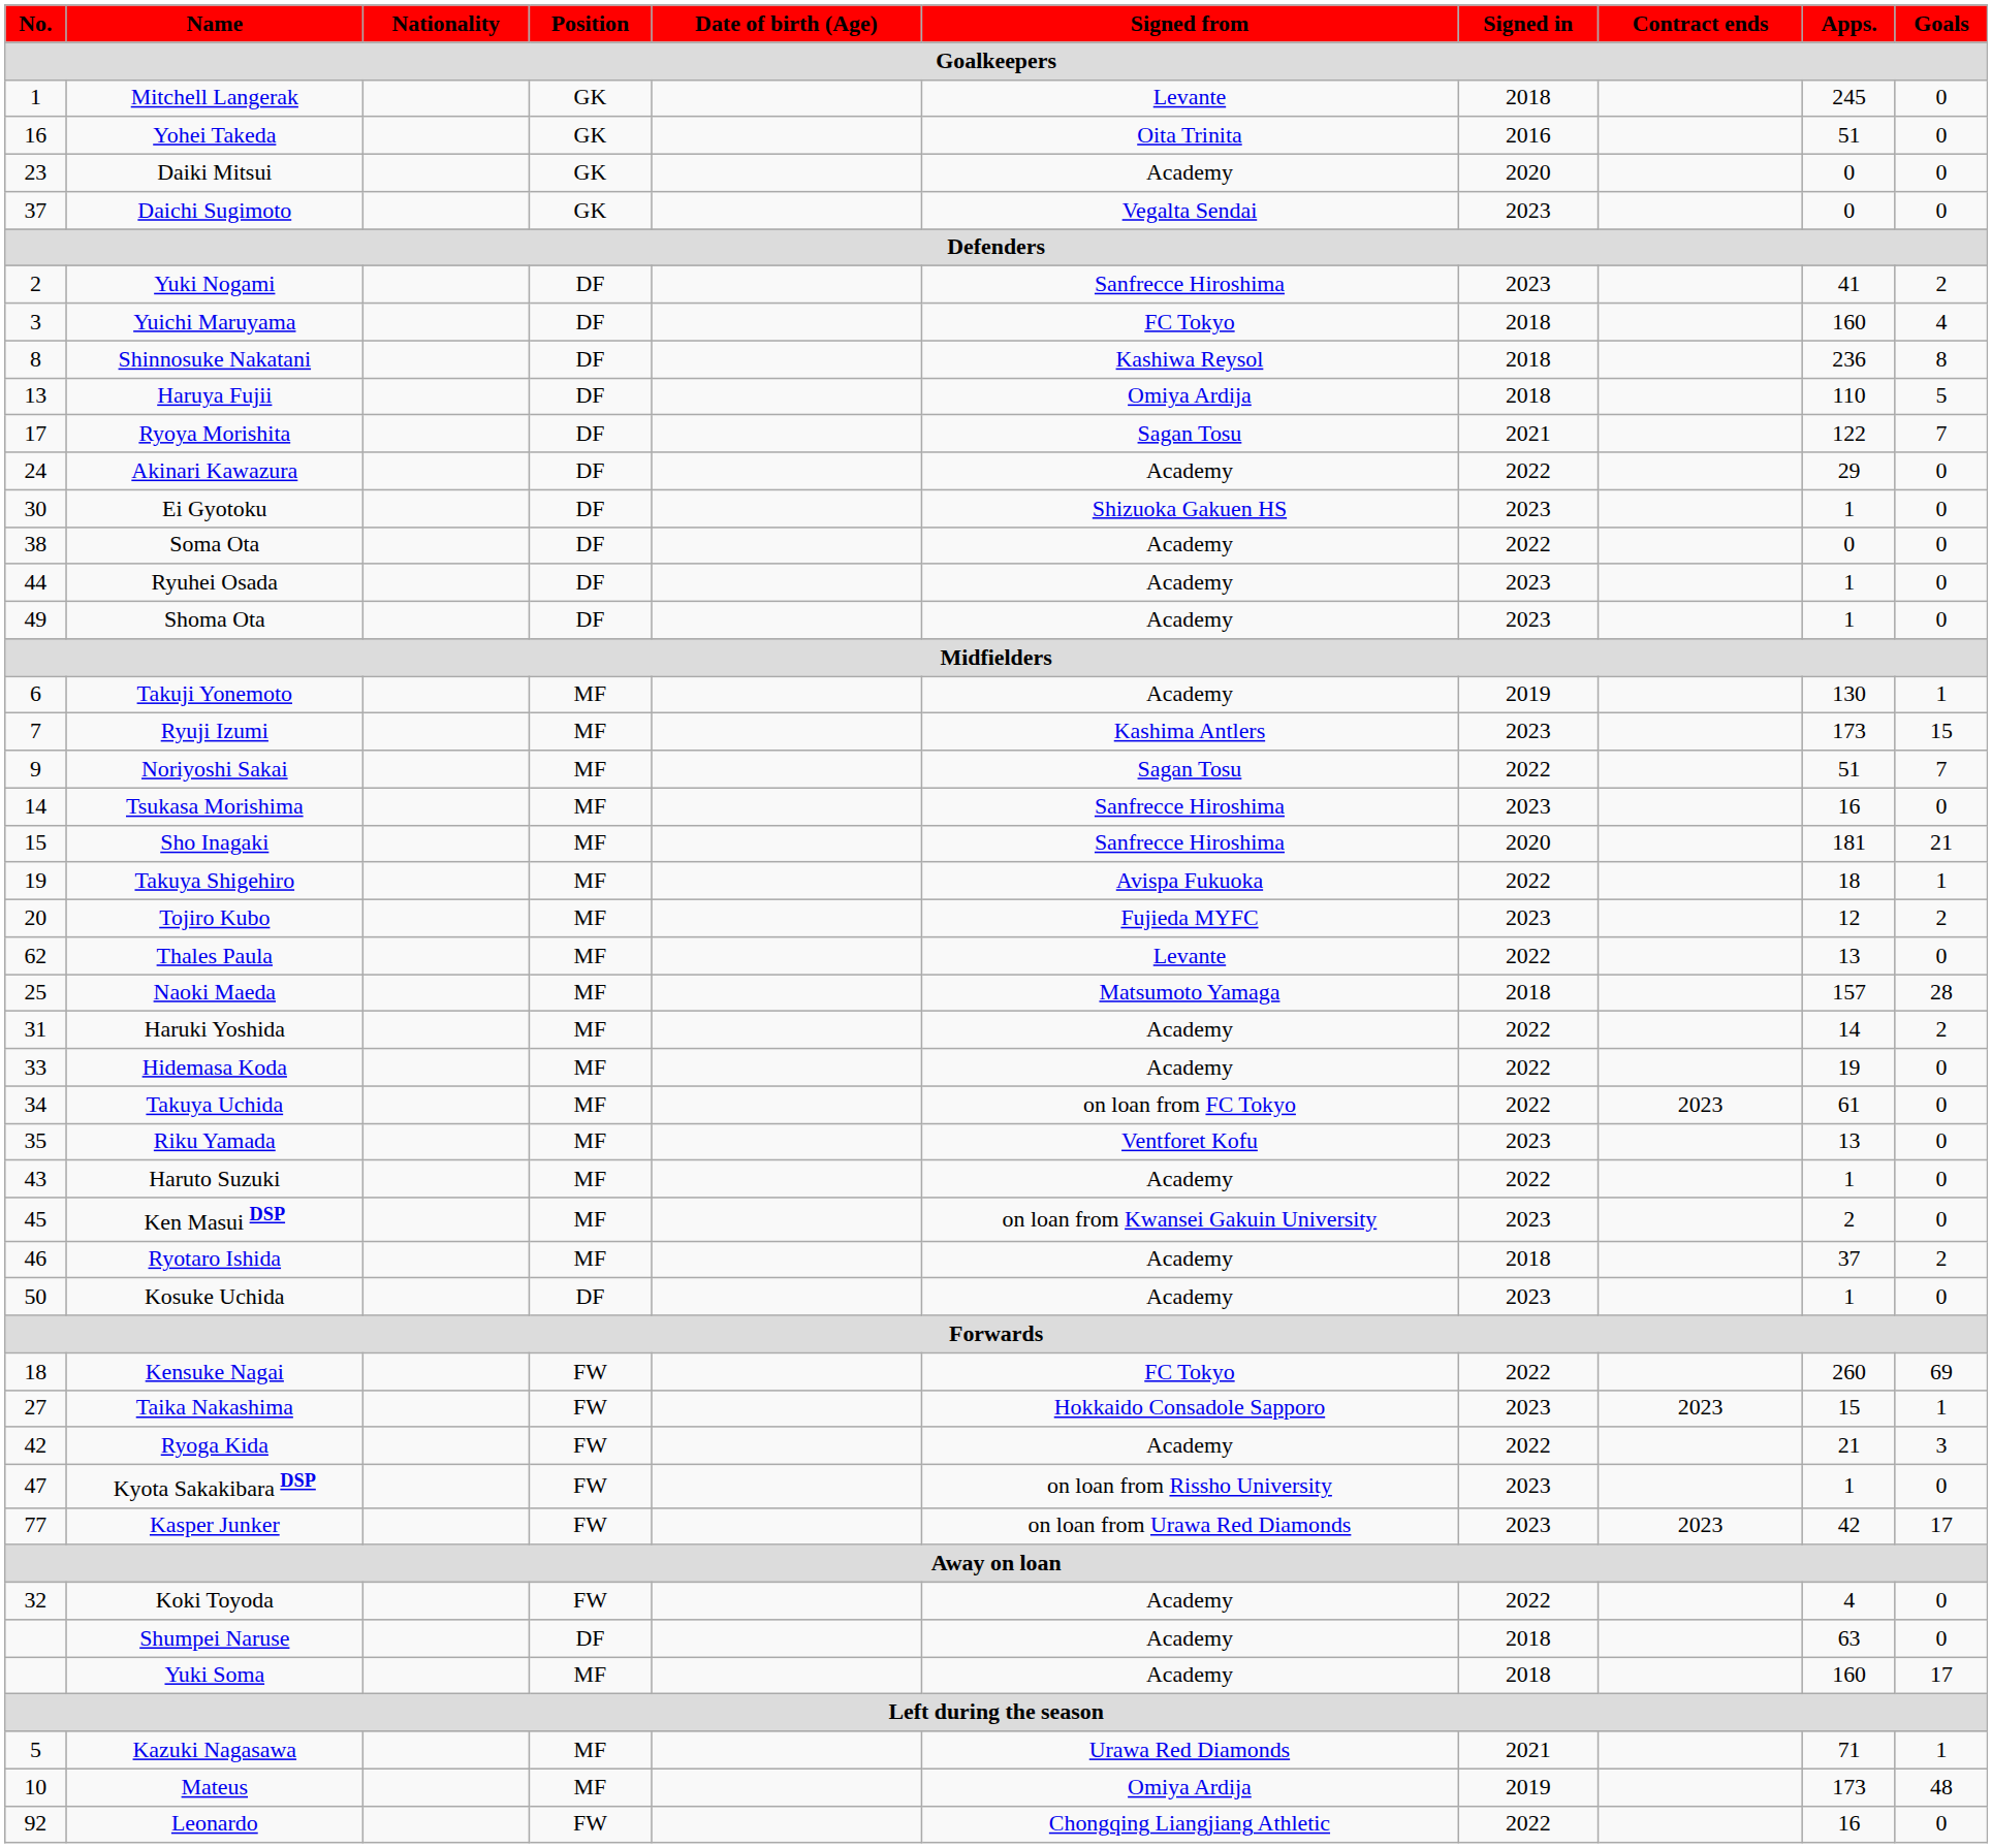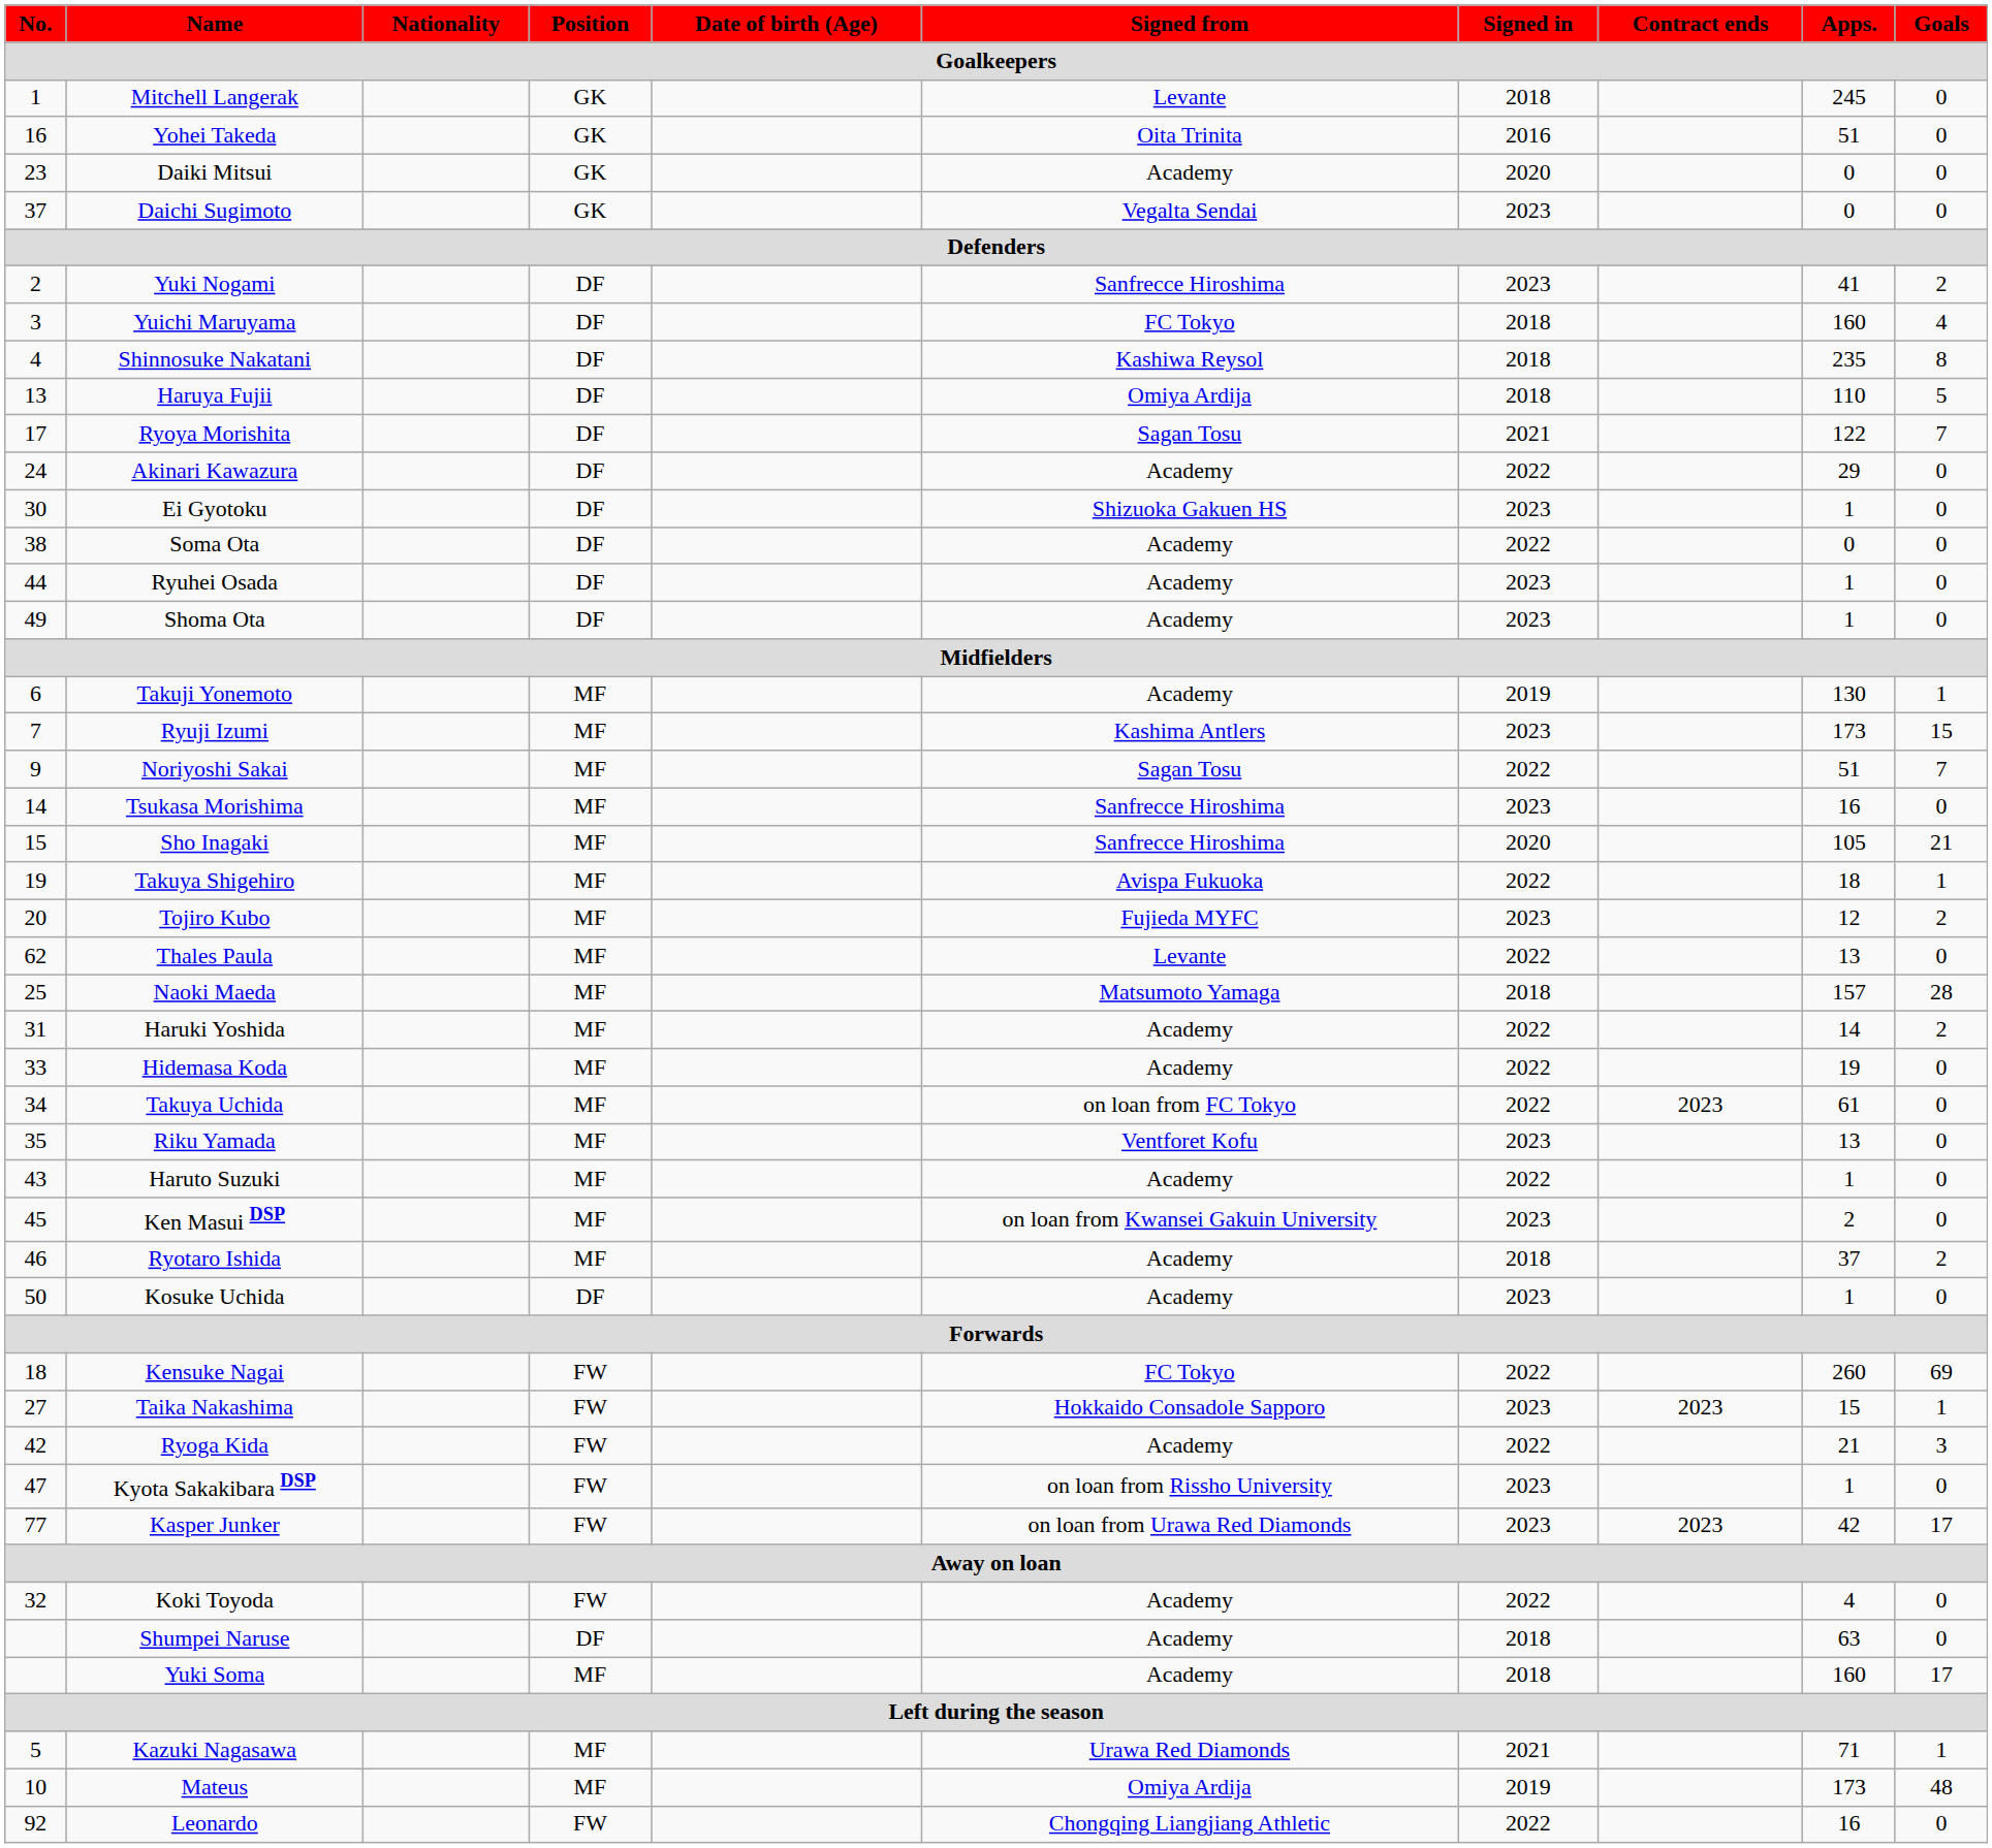 <table class="wikitable"  style="text-align:center; font-size:90%; width:100%;">
 <tr>
 <th style="background:#FF0000; color:#000000; text-align:center;">No.</th>
 <th style="background:#FF0000; color:#000000; text-align:center;">Name</th>
 <th style="background:#FF0000; color:#000000; text-align:center;">Nationality</th>
 <th style="background:#FF0000; color:#000000; text-align:center;">Position</th>
 <th style="background:#FF0000; color:#000000; text-align:center;">Date of birth (Age)</th>
 <th style="background:#FF0000; color:#000000; text-align:center;">Signed from</th>
 <th style="background:#FF0000; color:#000000; text-align:center;">Signed in</th>
 <th style="background:#FF0000; color:#000000; text-align:center;">Contract ends</th>
 <th style="background:#FF0000; color:#000000; text-align:center;">Apps.</th>
 <th style="background:#FF0000; color:#000000; text-align:center;">Goals</th>
 </tr>
 <tr>
 <th colspan="11"  style="background:#dcdcdc; text-align:center;">Goalkeepers</th>
 </tr>
 <tr>
 <td>1</td>
 <td><a href='#'>Mitchell Langerak</a></td>
 <td></td>
 <td>GK</td>
 <td></td>
 <td><a href='#'>Levante</a></td>
 <td>2018</td>
 <td></td>
 <td>245</td>
 <td>0</td>
 </tr>
 <tr>
 <td>16</td>
 <td><a href='#'>Yohei Takeda</a></td>
 <td></td>
 <td>GK</td>
 <td></td>
 <td><a href='#'>Oita Trinita</a></td>
 <td>2016</td>
 <td></td>
 <td>51</td>
 <td>0</td>
 </tr>
 <tr>
 <td>23</td>
 <td>Daiki Mitsui</td>
 <td></td>
 <td>GK</td>
 <td></td>
 <td>Academy</td>
 <td>2020</td>
 <td></td>
 <td>0</td>
 <td>0</td>
 </tr>
 <tr>
 <td>37</td>
 <td><a href='#'>Daichi Sugimoto</a></td>
 <td></td>
 <td>GK</td>
 <td></td>
 <td><a href='#'>Vegalta Sendai</a></td>
 <td>2023</td>
 <td></td>
 <td>0</td>
 <td>0</td>
 </tr>
 <tr>
 <th colspan="11"  style="background:#dcdcdc; text-align:center;">Defenders</th>
 </tr>
 <tr>
 <td>2</td>
 <td><a href='#'>Yuki Nogami</a></td>
 <td></td>
 <td>DF</td>
 <td></td>
 <td><a href='#'>Sanfrecce Hiroshima</a></td>
 <td>2023</td>
 <td></td>
 <td>41</td>
 <td>2</td>
 </tr>
 <tr>
 <td>3</td>
 <td><a href='#'>Yuichi Maruyama</a></td>
 <td></td>
 <td>DF</td>
 <td></td>
 <td><a href='#'>FC Tokyo</a></td>
 <td>2018</td>
 <td></td>
 <td>160</td>
 <td>4</td>
 </tr>
 <tr>
-<td>8</td>
+<td>4</td>
 <td><a href='#'>Shinnosuke Nakatani</a></td>
 <td></td>
 <td>DF</td>
 <td></td>
 <td><a href='#'>Kashiwa Reysol</a></td>
 <td>2018</td>
 <td></td>
-<td>236</td>
+<td>235</td>
 <td>8</td>
 </tr>
 <tr>
 <td>13</td>
 <td><a href='#'>Haruya Fujii</a></td>
 <td></td>
 <td>DF</td>
 <td></td>
 <td><a href='#'>Omiya Ardija</a></td>
 <td>2018</td>
 <td></td>
 <td>110</td>
 <td>5</td>
 </tr>
 <tr>
 <td>17</td>
 <td><a href='#'>Ryoya Morishita</a></td>
 <td></td>
 <td>DF</td>
 <td></td>
 <td><a href='#'>Sagan Tosu</a></td>
 <td>2021</td>
 <td></td>
 <td>122</td>
 <td>7</td>
 </tr>
 <tr>
 <td>24</td>
 <td><a href='#'>Akinari Kawazura</a></td>
 <td></td>
 <td>DF</td>
 <td></td>
 <td>Academy</td>
 <td>2022</td>
 <td></td>
 <td>29</td>
 <td>0</td>
 </tr>
 <tr>
 <td>30</td>
 <td>Ei Gyotoku</td>
 <td></td>
 <td>DF</td>
 <td></td>
 <td><a href='#'>Shizuoka Gakuen HS</a></td>
 <td>2023</td>
 <td></td>
 <td>1</td>
 <td>0</td>
 </tr>
 <tr>
 <td>38</td>
 <td>Soma Ota</td>
 <td></td>
 <td>DF</td>
 <td></td>
 <td>Academy</td>
 <td>2022</td>
 <td></td>
 <td>0</td>
 <td>0</td>
 </tr>
 <tr>
 <td>44</td>
 <td>Ryuhei Osada</td>
 <td></td>
 <td>DF</td>
 <td></td>
 <td>Academy</td>
 <td>2023</td>
 <td></td>
 <td>1</td>
 <td>0</td>
 </tr>
 <tr>
 <td>49</td>
 <td>Shoma Ota</td>
 <td></td>
 <td>DF</td>
 <td></td>
 <td>Academy</td>
 <td>2023</td>
 <td></td>
 <td>1</td>
 <td>0</td>
 </tr>
 <tr>
 <th colspan="11"  style="background:#dcdcdc; text-align:center;">Midfielders</th>
 </tr>
 <tr>
 <td>6</td>
 <td><a href='#'>Takuji Yonemoto</a></td>
 <td></td>
 <td>MF</td>
 <td></td>
 <td>Academy</td>
 <td>2019</td>
 <td></td>
 <td>130</td>
 <td>1</td>
 </tr>
 <tr>
 <td>7</td>
 <td><a href='#'>Ryuji Izumi</a></td>
 <td></td>
 <td>MF</td>
 <td></td>
 <td><a href='#'>Kashima Antlers</a></td>
 <td>2023</td>
 <td></td>
 <td>173</td>
 <td>15</td>
 </tr>
 <tr>
 <td>9</td>
 <td><a href='#'>Noriyoshi Sakai</a></td>
 <td></td>
 <td>MF</td>
 <td></td>
 <td><a href='#'>Sagan Tosu</a></td>
 <td>2022</td>
 <td></td>
 <td>51</td>
 <td>7</td>
 </tr>
 <tr>
 <td>14</td>
 <td><a href='#'>Tsukasa Morishima</a></td>
 <td></td>
 <td>MF</td>
 <td></td>
 <td><a href='#'>Sanfrecce Hiroshima</a></td>
 <td>2023</td>
 <td></td>
 <td>16</td>
 <td>0</td>
 </tr>
 <tr>
 <td>15</td>
 <td><a href='#'>Sho Inagaki</a></td>
 <td></td>
 <td>MF</td>
 <td></td>
 <td><a href='#'>Sanfrecce Hiroshima</a></td>
 <td>2020</td>
 <td></td>
-<td>181</td>
+<td>105</td>
 <td>21</td>
 </tr>
 <tr>
 <td>19</td>
 <td><a href='#'>Takuya Shigehiro</a></td>
 <td></td>
 <td>MF</td>
 <td></td>
 <td><a href='#'>Avispa Fukuoka</a></td>
 <td>2022</td>
 <td></td>
 <td>18</td>
 <td>1</td>
 </tr>
 <tr>
 <td>20</td>
 <td><a href='#'>Tojiro Kubo</a></td>
 <td></td>
 <td>MF</td>
 <td></td>
 <td><a href='#'>Fujieda MYFC</a></td>
 <td>2023</td>
 <td></td>
 <td>12</td>
 <td>2</td>
 </tr>
 <tr>
 <td>62</td>
 <td><a href='#'>Thales Paula</a></td>
 <td></td>
 <td>MF</td>
 <td></td>
 <td><a href='#'>Levante</a></td>
 <td>2022</td>
 <td></td>
 <td>13</td>
 <td>0</td>
 </tr>
 <tr>
 <td>25</td>
 <td><a href='#'>Naoki Maeda</a></td>
 <td></td>
 <td>MF</td>
 <td></td>
 <td><a href='#'>Matsumoto Yamaga</a></td>
 <td>2018</td>
 <td></td>
 <td>157</td>
 <td>28</td>
 </tr>
 <tr>
 <td>31</td>
 <td>Haruki Yoshida</td>
 <td></td>
 <td>MF</td>
 <td></td>
 <td>Academy</td>
 <td>2022</td>
 <td></td>
 <td>14</td>
 <td>2</td>
 </tr>
 <tr>
 <td>33</td>
 <td><a href='#'>Hidemasa Koda</a></td>
 <td></td>
 <td>MF</td>
 <td></td>
 <td>Academy</td>
 <td>2022</td>
 <td></td>
 <td>19</td>
 <td>0</td>
 </tr>
 <tr>
 <td>34</td>
 <td><a href='#'>Takuya Uchida</a></td>
 <td></td>
 <td>MF</td>
 <td></td>
 <td>on loan from <a href='#'>FC Tokyo</a></td>
 <td>2022</td>
 <td>2023</td>
 <td>61</td>
 <td>0</td>
 </tr>
 <tr>
 <td>35</td>
 <td><a href='#'>Riku Yamada</a></td>
 <td></td>
 <td>MF</td>
 <td></td>
 <td><a href='#'>Ventforet Kofu</a></td>
 <td>2023</td>
 <td></td>
 <td>13</td>
 <td>0</td>
 </tr>
 <tr>
 <td>43</td>
 <td>Haruto Suzuki</td>
 <td></td>
 <td>MF</td>
 <td></td>
 <td>Academy</td>
 <td>2022</td>
 <td></td>
 <td>1</td>
 <td>0</td>
 </tr>
 <tr>
 <td>45</td>
 <td>Ken Masui <sup><strong><a href='#'>DSP</a></strong></sup></td>
 <td></td>
 <td>MF</td>
 <td></td>
 <td>on loan from <a href='#'>Kwansei Gakuin University</a></td>
 <td>2023</td>
 <td></td>
 <td>2</td>
 <td>0</td>
 </tr>
 <tr>
 <td>46</td>
 <td><a href='#'>Ryotaro Ishida</a></td>
 <td></td>
 <td>MF</td>
 <td></td>
 <td>Academy</td>
 <td>2018</td>
 <td></td>
 <td>37</td>
 <td>2</td>
 </tr>
 <tr>
 <td>50</td>
 <td>Kosuke Uchida</td>
 <td></td>
 <td>DF</td>
 <td></td>
 <td>Academy</td>
 <td>2023</td>
 <td></td>
 <td>1</td>
 <td>0</td>
 </tr>
 <tr>
 <th colspan="11"  style="background:#dcdcdc; text-align:center;">Forwards</th>
 </tr>
 <tr>
 <td>18</td>
 <td><a href='#'>Kensuke Nagai</a></td>
 <td></td>
 <td>FW</td>
 <td></td>
 <td><a href='#'>FC Tokyo</a></td>
 <td>2022</td>
 <td></td>
 <td>260</td>
 <td>69</td>
 </tr>
 <tr>
 <td>27</td>
 <td><a href='#'>Taika Nakashima</a></td>
 <td></td>
 <td>FW</td>
 <td></td>
 <td><a href='#'>Hokkaido Consadole Sapporo</a></td>
 <td>2023</td>
 <td>2023</td>
 <td>15</td>
 <td>1</td>
 </tr>
 <tr>
 <td>42</td>
 <td><a href='#'>Ryoga Kida</a></td>
 <td></td>
 <td>FW</td>
 <td></td>
 <td>Academy</td>
 <td>2022</td>
 <td></td>
 <td>21</td>
 <td>3</td>
 </tr>
 <tr>
 <td>47</td>
 <td>Kyota Sakakibara <sup><strong><a href='#'>DSP</a></strong></sup></td>
 <td></td>
 <td>FW</td>
 <td></td>
 <td>on loan from <a href='#'>Rissho University</a></td>
 <td>2023</td>
 <td></td>
 <td>1</td>
 <td>0</td>
 </tr>
 <tr>
 <td>77</td>
 <td><a href='#'>Kasper Junker</a></td>
 <td></td>
 <td>FW</td>
 <td></td>
 <td>on loan from <a href='#'>Urawa Red Diamonds</a></td>
 <td>2023</td>
 <td>2023</td>
 <td>42</td>
 <td>17</td>
 </tr>
 <tr>
 <th colspan="11"  style="background:#dcdcdc; text-align:center;">Away on loan</th>
 </tr>
 <tr>
 <td>32</td>
 <td>Koki Toyoda</td>
 <td></td>
 <td>FW</td>
 <td></td>
 <td>Academy</td>
 <td>2022</td>
 <td></td>
 <td>4</td>
 <td>0</td>
 </tr>
 <tr>
 <td></td>
 <td><a href='#'>Shumpei Naruse</a></td>
 <td></td>
 <td>DF</td>
 <td></td>
 <td>Academy</td>
 <td>2018</td>
 <td></td>
 <td>63</td>
 <td>0</td>
 </tr>
 <tr>
 <td></td>
 <td><a href='#'>Yuki Soma</a></td>
 <td></td>
 <td>MF</td>
 <td></td>
 <td>Academy</td>
 <td>2018</td>
 <td></td>
 <td>160</td>
 <td>17</td>
 </tr>
 <tr>
 <th colspan="11"  style="background:#dcdcdc; text-align:center;">Left during the season</th>
 </tr>
 <tr>
 <td>5</td>
 <td><a href='#'>Kazuki Nagasawa</a></td>
 <td></td>
 <td>MF</td>
 <td></td>
 <td><a href='#'>Urawa Red Diamonds</a></td>
 <td>2021</td>
 <td></td>
 <td>71</td>
 <td>1</td>
 </tr>
 <tr>
 <td>10</td>
 <td><a href='#'>Mateus</a></td>
 <td></td>
 <td>MF</td>
 <td></td>
 <td><a href='#'>Omiya Ardija</a></td>
 <td>2019</td>
 <td></td>
 <td>173</td>
 <td>48</td>
 </tr>
 <tr>
 <td>92</td>
 <td><a href='#'>Leonardo</a></td>
 <td></td>
 <td>FW</td>
 <td></td>
 <td><a href='#'>Chongqing Liangjiang Athletic</a></td>
 <td>2022</td>
 <td></td>
 <td>16</td>
 <td>0</td>
 </tr>
 </table>
